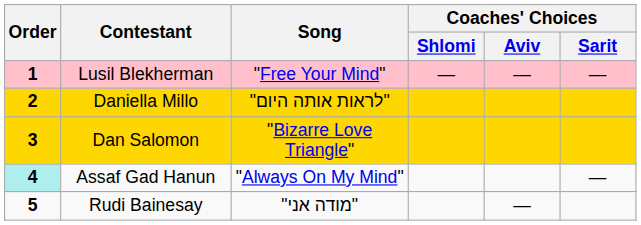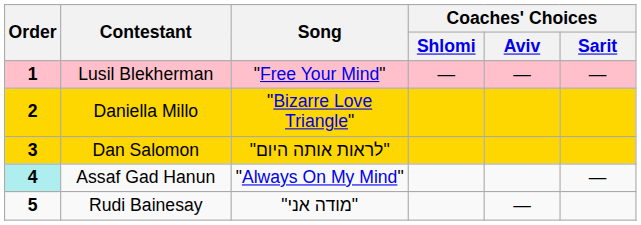 <table class="wikitable" style="text-align: center; width:65%;">
 <tr>
 <th rowspan=2 width="05%">Order</th>
 <th rowspan=2 width="27%">Contestant</th>
 <th rowspan=2>Song</th>
 <th colspan=3>Coaches' Choices</th>
 </tr>
 <tr>
 <th width="12%"><a href='#'>Shlomi</a></th>
 <th width="12%"><a href='#'>Aviv</a></th>
 <th width="12%"><a href='#'>Sarit</a></th>
 </tr>
 <tr bgcolor="pink">
 <td align="center"><strong>1</strong></td>
 <td>Lusil Blekherman</td>
 <td>"<a href='#'>Free Your Mind</a>"</td>
 <td align="center">—</td>
 <td align="center">—</td>
 <td align="center">—</td>
 </tr>
 <tr bgcolor="gold">
 <td align="center"><strong>2</strong></td>
 <td>Daniella Millo</td>
-<td>"לראות אותה היום"</td>
+<td>"<a href='#'>Bizarre Love Triangle</a>"</td>
 <td style=";text-align:center;"></td>
 <td style=";text-align:center;"></td>
 <td style=";text-align:center;"></td>
 </tr>
 <tr bgcolor="gold">
 <td align="center"><strong>3</strong></td>
 <td>Dan Salomon</td>
-<td>"<a href='#'>Bizarre Love Triangle</a>"</td>
+<td>"לראות אותה היום"</td>
 <td style=";text-align:center;"></td>
 <td style=";text-align:center;"></td>
 <td style=";text-align:center;"></td>
 </tr>
 <tr>
 <td align="center" style="background: paleturquoise;"><strong>4</strong></td>
 <td>Assaf Gad Hanun</td>
 <td>"<a href='#'>Always On My Mind</a>"</td>
 <td style=";text-align:center;"></td>
 <td style=";text-align:center;"></td>
 <td align="center">—</td>
 </tr>
 <tr>
 <td align="center"><strong>5</strong></td>
 <td>Rudi Bainesay</td>
 <td>"מודה אני"</td>
 <td style=";text-align:center;"></td>
 <td align="center">—</td>
 <td style=";text-align:center;"></td>
 </tr>
 </table>
